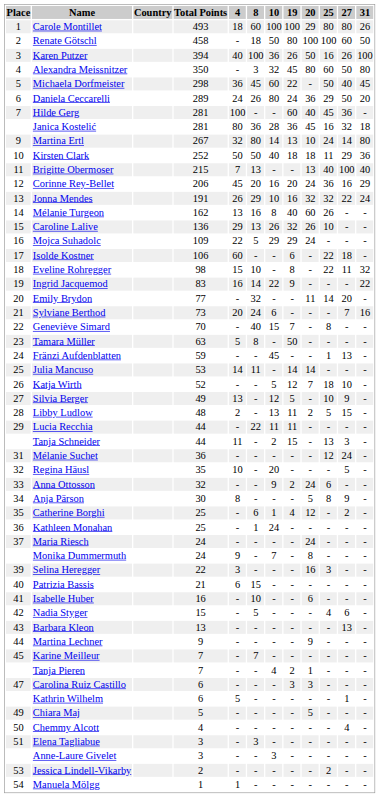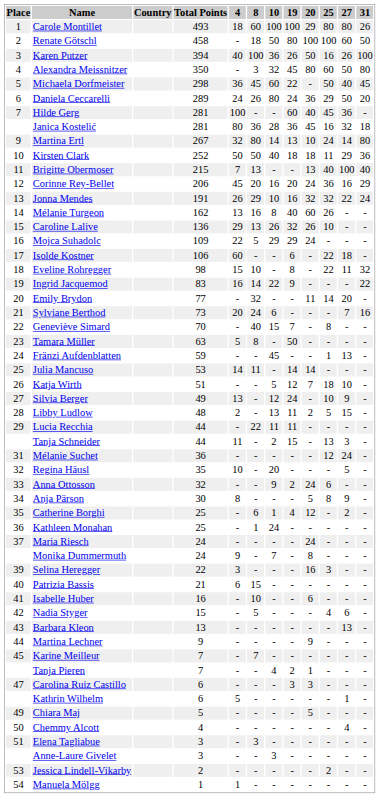 <table border="0" style="border: 1px solid #999; background-color:#FFFFFF; text-align:center">
 <tr align="center" bgcolor="#CCCCCC">
 <th>Place</th>
 <th>Name</th>
 <th>Country</th>
 <th>Total Points</th>
 <th>4</th>
 <th>8</th>
 <th>10</th>
 <th>19</th>
 <th>20</th>
 <th>25</th>
 <th>27</th>
 <th>31</th>
 </tr>
 <tr bgcolor="#EFEFEF">
 <td>1</td>
 <td align="left"><a href='#'>Carole Montillet</a></td>
 <td align="left"></td>
 <td>493</td>
 <td>18</td>
 <td>60</td>
 <td>100</td>
 <td>100</td>
 <td>29</td>
 <td>80</td>
 <td>80</td>
 <td>26</td>
 </tr>
 <tr>
 <td>2</td>
 <td align="left"><a href='#'>Renate Götschl</a></td>
 <td align="left"></td>
 <td>458</td>
 <td>-</td>
 <td>18</td>
 <td>50</td>
 <td>80</td>
 <td>100</td>
 <td>100</td>
 <td>60</td>
 <td>50</td>
 </tr>
 <tr bgcolor="#EFEFEF">
 <td>3</td>
 <td align="left"><a href='#'>Karen Putzer</a></td>
 <td align="left"></td>
 <td>394</td>
 <td>40</td>
 <td>100</td>
 <td>36</td>
 <td>26</td>
 <td>50</td>
 <td>16</td>
 <td>26</td>
 <td>100</td>
 </tr>
 <tr>
 <td>4</td>
 <td align="left"><a href='#'>Alexandra Meissnitzer</a></td>
 <td align="left"></td>
 <td>350</td>
 <td>-</td>
 <td>3</td>
 <td>32</td>
 <td>45</td>
 <td>80</td>
 <td>60</td>
 <td>50</td>
 <td>80</td>
 </tr>
 <tr bgcolor="#EFEFEF">
 <td>5</td>
 <td align="left"><a href='#'>Michaela Dorfmeister</a></td>
 <td align="left"></td>
 <td>298</td>
 <td>36</td>
 <td>45</td>
 <td>60</td>
 <td>22</td>
 <td>-</td>
 <td>50</td>
 <td>40</td>
 <td>45</td>
 </tr>
 <tr>
 <td>6</td>
 <td align="left"><a href='#'>Daniela Ceccarelli</a></td>
 <td align="left"></td>
 <td>289</td>
 <td>24</td>
 <td>26</td>
 <td>80</td>
 <td>24</td>
 <td>36</td>
 <td>29</td>
 <td>50</td>
 <td>20</td>
 </tr>
 <tr bgcolor="#EFEFEF">
 <td>7</td>
 <td align="left"><a href='#'>Hilde Gerg</a></td>
 <td align="left"></td>
 <td>281</td>
 <td>100</td>
 <td>-</td>
 <td>-</td>
 <td>60</td>
 <td>40</td>
 <td>45</td>
 <td>36</td>
 <td>-</td>
 </tr>
 <tr>
 <td></td>
 <td align="left"><a href='#'>Janica Kostelić</a></td>
 <td align="left"></td>
 <td>281</td>
 <td>80</td>
 <td>36</td>
 <td>28</td>
 <td>36</td>
 <td>45</td>
 <td>16</td>
 <td>32</td>
 <td>18</td>
 </tr>
 <tr bgcolor="#EFEFEF">
 <td>9</td>
 <td align="left"><a href='#'>Martina Ertl</a></td>
 <td align="left"></td>
 <td>267</td>
 <td>32</td>
 <td>80</td>
 <td>14</td>
 <td>13</td>
 <td>10</td>
 <td>24</td>
 <td>14</td>
 <td>80</td>
 </tr>
 <tr>
 <td>10</td>
 <td align="left"><a href='#'>Kirsten Clark</a></td>
 <td align="left"></td>
 <td>252</td>
 <td>50</td>
 <td>50</td>
 <td>40</td>
 <td>18</td>
 <td>18</td>
 <td>11</td>
 <td>29</td>
 <td>36</td>
 </tr>
 <tr bgcolor="#EFEFEF">
 <td>11</td>
 <td align="left"><a href='#'>Brigitte Obermoser</a></td>
 <td align="left"></td>
 <td>215</td>
 <td>7</td>
 <td>13</td>
 <td>-</td>
 <td>-</td>
 <td>13</td>
 <td>40</td>
 <td>100</td>
 <td>40</td>
 </tr>
 <tr>
 <td>12</td>
 <td align="left"><a href='#'>Corinne Rey-Bellet</a></td>
 <td align="left"></td>
 <td>206</td>
 <td>45</td>
 <td>20</td>
 <td>16</td>
 <td>20</td>
 <td>24</td>
 <td>36</td>
 <td>16</td>
 <td>29</td>
 </tr>
 <tr bgcolor="#EFEFEF">
 <td>13</td>
 <td align="left"><a href='#'>Jonna Mendes</a></td>
 <td align="left"></td>
 <td>191</td>
 <td>26</td>
 <td>29</td>
 <td>10</td>
 <td>16</td>
 <td>32</td>
 <td>32</td>
 <td>22</td>
 <td>24</td>
 </tr>
 <tr>
 <td>14</td>
 <td align="left"><a href='#'>Mélanie Turgeon</a></td>
 <td align="left"></td>
 <td>162</td>
 <td>13</td>
 <td>16</td>
 <td>8</td>
 <td>40</td>
 <td>60</td>
 <td>26</td>
 <td>-</td>
 <td>-</td>
 </tr>
 <tr bgcolor="#EFEFEF">
 <td>15</td>
 <td align="left"><a href='#'>Caroline Lalive</a></td>
 <td align="left"></td>
 <td>136</td>
 <td>29</td>
 <td>13</td>
 <td>26</td>
 <td>32</td>
 <td>26</td>
 <td>10</td>
 <td>-</td>
 <td>-</td>
 </tr>
 <tr>
 <td>16</td>
 <td align="left"><a href='#'>Mojca Suhadolc</a></td>
 <td align="left"></td>
 <td>109</td>
 <td>22</td>
 <td>5</td>
 <td>29</td>
 <td>29</td>
 <td>24</td>
 <td>-</td>
 <td>-</td>
 <td>-</td>
 </tr>
 <tr bgcolor="#EFEFEF">
 <td>17</td>
 <td align="left"><a href='#'>Isolde Kostner</a></td>
 <td align="left"></td>
 <td>106</td>
 <td>60</td>
 <td>-</td>
 <td>-</td>
 <td>6</td>
 <td>-</td>
 <td>22</td>
 <td>18</td>
 <td>-</td>
 </tr>
 <tr>
 <td>18</td>
 <td align="left"><a href='#'>Eveline Rohregger</a></td>
 <td align="left"></td>
 <td>98</td>
 <td>15</td>
 <td>10</td>
 <td>-</td>
 <td>8</td>
 <td>-</td>
 <td>22</td>
 <td>11</td>
 <td>32</td>
 </tr>
 <tr bgcolor="#EFEFEF">
 <td>19</td>
 <td align="left"><a href='#'>Ingrid Jacquemod</a></td>
 <td align="left"></td>
 <td>83</td>
 <td>16</td>
 <td>14</td>
 <td>22</td>
 <td>9</td>
 <td>-</td>
 <td>-</td>
 <td>-</td>
 <td>22</td>
 </tr>
 <tr>
 <td>20</td>
 <td align="left"><a href='#'>Emily Brydon</a></td>
 <td align="left"></td>
 <td>77</td>
 <td>-</td>
 <td>32</td>
 <td>-</td>
 <td>-</td>
 <td>11</td>
 <td>14</td>
 <td>20</td>
 <td>-</td>
 </tr>
 <tr bgcolor="#EFEFEF">
 <td>21</td>
 <td align="left"><a href='#'>Sylviane Berthod</a></td>
 <td align="left"></td>
 <td>73</td>
 <td>20</td>
 <td>24</td>
 <td>6</td>
 <td>-</td>
 <td>-</td>
 <td>-</td>
 <td>7</td>
 <td>16</td>
 </tr>
 <tr>
 <td>22</td>
 <td align="left"><a href='#'>Geneviève Simard</a></td>
 <td align="left"></td>
 <td>70</td>
 <td>-</td>
 <td>40</td>
 <td>15</td>
 <td>7</td>
 <td>-</td>
 <td>8</td>
 <td>-</td>
 <td>-</td>
 </tr>
 <tr bgcolor="#EFEFEF">
 <td>23</td>
 <td align="left"><a href='#'>Tamara Müller</a></td>
 <td align="left"></td>
 <td>63</td>
 <td>5</td>
 <td>8</td>
 <td>-</td>
 <td>50</td>
 <td>-</td>
 <td>-</td>
 <td>-</td>
 <td>-</td>
 </tr>
 <tr>
 <td>24</td>
 <td align="left"><a href='#'>Fränzi Aufdenblatten</a></td>
 <td align="left"></td>
 <td>59</td>
 <td>-</td>
 <td>-</td>
 <td>45</td>
 <td>-</td>
 <td>-</td>
 <td>1</td>
 <td>13</td>
 <td>-</td>
 </tr>
 <tr bgcolor="#EFEFEF">
 <td>25</td>
 <td align="left"><a href='#'>Julia Mancuso</a></td>
 <td align="left"></td>
 <td>53</td>
 <td>14</td>
 <td>11</td>
 <td>-</td>
 <td>14</td>
 <td>14</td>
 <td>-</td>
 <td>-</td>
 <td>-</td>
 </tr>
 <tr>
 <td>26</td>
 <td align="left"><a href='#'>Katja Wirth</a></td>
 <td align="left"></td>
-<td>52</td>
+<td>51</td>
 <td>-</td>
 <td>-</td>
 <td>5</td>
 <td>12</td>
 <td>7</td>
 <td>18</td>
 <td>10</td>
 <td>-</td>
 </tr>
 <tr bgcolor="#EFEFEF">
 <td>27</td>
 <td align="left"><a href='#'>Silvia Berger</a></td>
 <td align="left"></td>
 <td>49</td>
 <td>13</td>
 <td>-</td>
 <td>12</td>
-<td>5</td>
+<td>24</td>
 <td>-</td>
 <td>10</td>
 <td>9</td>
 <td>-</td>
 </tr>
 <tr>
 <td>28</td>
 <td align="left"><a href='#'>Libby Ludlow</a></td>
 <td align="left"></td>
 <td>48</td>
 <td>2</td>
 <td>-</td>
 <td>13</td>
 <td>11</td>
 <td>2</td>
 <td>5</td>
 <td>15</td>
 <td>-</td>
 </tr>
 <tr bgcolor="#EFEFEF">
 <td>29</td>
 <td align="left"><a href='#'>Lucia Recchia</a></td>
 <td align="left"></td>
 <td>44</td>
 <td>-</td>
 <td>22</td>
 <td>11</td>
 <td>11</td>
 <td>-</td>
 <td>-</td>
 <td>-</td>
 <td>-</td>
 </tr>
 <tr>
 <td></td>
 <td align="left"><a href='#'>Tanja Schneider</a></td>
 <td align="left"></td>
 <td>44</td>
 <td>11</td>
 <td>-</td>
 <td>2</td>
 <td>15</td>
 <td>-</td>
 <td>13</td>
 <td>3</td>
 <td>-</td>
 </tr>
 <tr bgcolor="#EFEFEF">
 <td>31</td>
 <td align="left"><a href='#'>Mélanie Suchet</a></td>
 <td align="left"></td>
 <td>36</td>
 <td>-</td>
 <td>-</td>
 <td>-</td>
 <td>-</td>
 <td>-</td>
 <td>12</td>
 <td>24</td>
 <td>-</td>
 </tr>
 <tr>
 <td>32</td>
 <td align="left"><a href='#'>Regina Häusl</a></td>
 <td align="left"></td>
 <td>35</td>
 <td>10</td>
 <td>-</td>
 <td>20</td>
 <td>-</td>
 <td>-</td>
 <td>-</td>
 <td>5</td>
 <td>-</td>
 </tr>
 <tr bgcolor="#EFEFEF">
 <td>33</td>
 <td align="left"><a href='#'>Anna Ottosson</a></td>
 <td align="left"></td>
 <td>32</td>
 <td>-</td>
 <td>-</td>
 <td>9</td>
 <td>2</td>
 <td>24</td>
 <td>6</td>
 <td>-</td>
 <td>-</td>
 </tr>
 <tr>
 <td>34</td>
 <td align="left"><a href='#'>Anja Pärson</a></td>
 <td align="left"></td>
 <td>30</td>
 <td>8</td>
 <td>-</td>
 <td>-</td>
 <td>-</td>
 <td>5</td>
 <td>8</td>
 <td>9</td>
 <td>-</td>
 </tr>
 <tr bgcolor="#EFEFEF">
 <td>35</td>
 <td align="left"><a href='#'>Catherine Borghi</a></td>
 <td align="left"></td>
 <td>25</td>
 <td>-</td>
 <td>6</td>
 <td>1</td>
 <td>4</td>
 <td>12</td>
 <td>-</td>
 <td>2</td>
 <td>-</td>
 </tr>
 <tr>
 <td>36</td>
 <td align="left"><a href='#'>Kathleen Monahan</a></td>
 <td align="left"></td>
 <td>25</td>
 <td>-</td>
 <td>1</td>
 <td>24</td>
 <td>-</td>
 <td>-</td>
 <td>-</td>
 <td>-</td>
 <td>-</td>
 </tr>
 <tr bgcolor="#EFEFEF">
 <td>37</td>
 <td align="left"><a href='#'>Maria Riesch</a></td>
 <td align="left"></td>
 <td>24</td>
 <td>-</td>
 <td>-</td>
 <td>-</td>
 <td>-</td>
 <td>24</td>
 <td>-</td>
 <td>-</td>
 <td>-</td>
 </tr>
 <tr>
 <td></td>
 <td align="left"><a href='#'>Monika Dummermuth</a></td>
 <td align="left"></td>
 <td>24</td>
 <td>9</td>
 <td>-</td>
 <td>7</td>
 <td>-</td>
 <td>8</td>
 <td>-</td>
 <td>-</td>
 <td>-</td>
 </tr>
 <tr bgcolor="#EFEFEF">
 <td>39</td>
 <td align="left"><a href='#'>Selina Heregger</a></td>
 <td align="left"></td>
 <td>22</td>
 <td>3</td>
 <td>-</td>
 <td>-</td>
 <td>-</td>
 <td>16</td>
 <td>3</td>
 <td>-</td>
 <td>-</td>
 </tr>
 <tr>
 <td>40</td>
 <td align="left"><a href='#'>Patrizia Bassis</a></td>
 <td align="left"></td>
 <td>21</td>
 <td>6</td>
 <td>15</td>
 <td>-</td>
 <td>-</td>
 <td>-</td>
 <td>-</td>
 <td>-</td>
 <td>-</td>
 </tr>
 <tr bgcolor="#EFEFEF">
 <td>41</td>
 <td align="left"><a href='#'>Isabelle Huber</a></td>
 <td align="left"></td>
 <td>16</td>
 <td>-</td>
 <td>10</td>
 <td>-</td>
 <td>-</td>
 <td>6</td>
 <td>-</td>
 <td>-</td>
 <td>-</td>
 </tr>
 <tr>
 <td>42</td>
 <td align="left"><a href='#'>Nadia Styger</a></td>
 <td align="left"></td>
 <td>15</td>
 <td>-</td>
 <td>5</td>
 <td>-</td>
 <td>-</td>
 <td>-</td>
 <td>4</td>
 <td>6</td>
 <td>-</td>
 </tr>
 <tr bgcolor="#EFEFEF">
 <td>43</td>
 <td align="left"><a href='#'>Barbara Kleon</a></td>
 <td align="left"></td>
 <td>13</td>
 <td>-</td>
 <td>-</td>
 <td>-</td>
 <td>-</td>
 <td>-</td>
 <td>-</td>
 <td>13</td>
 <td>-</td>
 </tr>
 <tr>
 <td>44</td>
 <td align="left"><a href='#'>Martina Lechner</a></td>
 <td align="left"></td>
 <td>9</td>
 <td>-</td>
 <td>-</td>
 <td>-</td>
 <td>-</td>
 <td>9</td>
 <td>-</td>
 <td>-</td>
 <td>-</td>
 </tr>
 <tr bgcolor="#EFEFEF">
 <td>45</td>
 <td align="left"><a href='#'>Karine Meilleur</a></td>
 <td align="left"></td>
 <td>7</td>
 <td>-</td>
 <td>7</td>
 <td>-</td>
 <td>-</td>
 <td>-</td>
 <td>-</td>
 <td>-</td>
 <td>-</td>
 </tr>
 <tr>
 <td></td>
 <td align="left"><a href='#'>Tanja Pieren</a></td>
 <td align="left"></td>
 <td>7</td>
 <td>-</td>
 <td>-</td>
 <td>4</td>
 <td>2</td>
 <td>1</td>
 <td>-</td>
 <td>-</td>
 <td>-</td>
 </tr>
 <tr bgcolor="#EFEFEF">
 <td>47</td>
 <td align="left"><a href='#'>Carolina Ruiz Castillo</a></td>
 <td align="left"></td>
 <td>6</td>
 <td>-</td>
 <td>-</td>
 <td>-</td>
 <td>3</td>
 <td>3</td>
 <td>-</td>
 <td>-</td>
 <td>-</td>
 </tr>
 <tr>
 <td></td>
 <td align="left"><a href='#'>Kathrin Wilhelm</a></td>
 <td align="left"></td>
 <td>6</td>
 <td>5</td>
 <td>-</td>
 <td>-</td>
 <td>-</td>
 <td>-</td>
 <td>-</td>
 <td>1</td>
 <td>-</td>
 </tr>
 <tr bgcolor="#EFEFEF">
 <td>49</td>
 <td align="left"><a href='#'>Chiara Maj</a></td>
 <td align="left"></td>
 <td>5</td>
 <td>-</td>
 <td>-</td>
 <td>-</td>
 <td>-</td>
 <td>5</td>
 <td>-</td>
 <td>-</td>
 <td>-</td>
 </tr>
 <tr>
 <td>50</td>
 <td align="left"><a href='#'>Chemmy Alcott</a></td>
 <td align="left"></td>
 <td>4</td>
 <td>-</td>
 <td>-</td>
 <td>-</td>
 <td>-</td>
 <td>-</td>
 <td>-</td>
 <td>4</td>
 <td>-</td>
 </tr>
 <tr bgcolor="#EFEFEF">
 <td>51</td>
 <td align="left"><a href='#'>Elena Tagliabue</a></td>
 <td align="left"></td>
 <td>3</td>
 <td>-</td>
 <td>3</td>
 <td>-</td>
 <td>-</td>
 <td>-</td>
 <td>-</td>
 <td>-</td>
 <td>-</td>
 </tr>
 <tr>
 <td></td>
 <td align="left"><a href='#'>Anne-Laure Givelet</a></td>
 <td align="left"></td>
 <td>3</td>
 <td>-</td>
 <td>-</td>
 <td>3</td>
 <td>-</td>
 <td>-</td>
 <td>-</td>
 <td>-</td>
 <td>-</td>
 </tr>
 <tr bgcolor="#EFEFEF">
 <td>53</td>
 <td align="left"><a href='#'>Jessica Lindell-Vikarby</a></td>
 <td align="left"></td>
 <td>2</td>
 <td>-</td>
 <td>-</td>
 <td>-</td>
 <td>-</td>
 <td>-</td>
 <td>2</td>
 <td>-</td>
 <td>-</td>
 </tr>
 <tr>
 <td>54</td>
 <td align="left"><a href='#'>Manuela Mölgg</a></td>
 <td align="left"></td>
 <td>1</td>
 <td>1</td>
 <td>-</td>
 <td>-</td>
 <td>-</td>
 <td>-</td>
 <td>-</td>
 <td>-</td>
 <td>-</td>
 </tr>
 </table>
